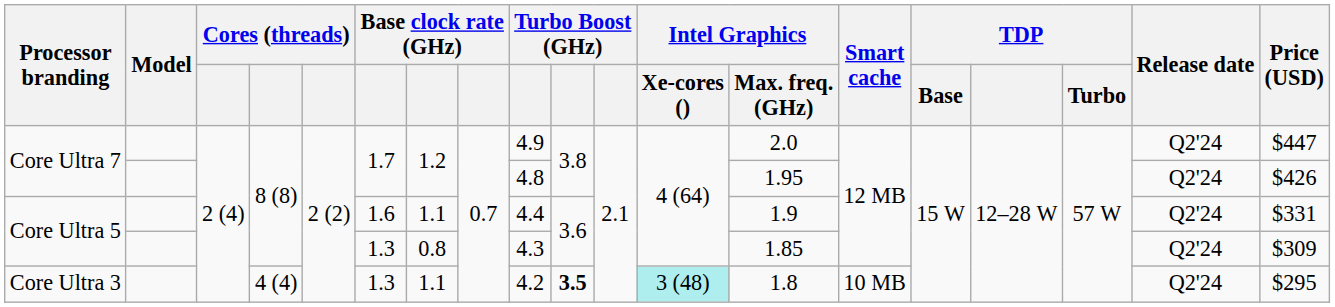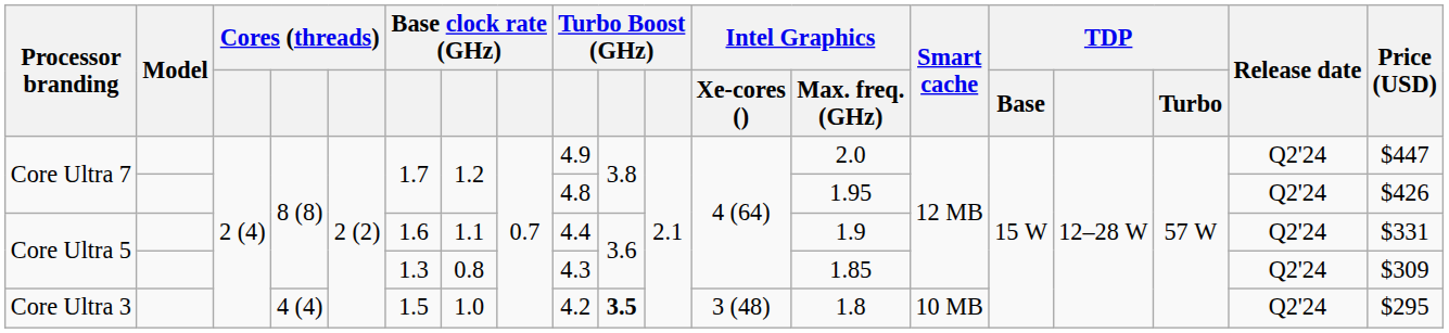 <table class="wikitable sortable" style="text-align:center;">
 <tr>
 <th rowspan="2">Processor<br>branding</th>
 <th rowspan="2">Model</th>
 <th colspan="3"><a href='#'>Cores</a> (<a href='#'>threads</a>)</th>
 <th colspan="3">Base <a href='#'>clock rate</a><br>(GHz)</th>
 <th colspan="3"><a href='#'>Turbo Boost</a><br>(GHz)</th>
 <th colspan="2"><a href='#'>Intel Graphics</a></th>
 <th rowspan="2"><a href='#'>Smart</a><br><a href='#'>cache</a></th>
 <th colspan="3"><a href='#'>TDP</a></th>
 <th rowspan="2">Release date</th>
 <th rowspan="2">Price<br>(USD)</th>
 </tr>
 <tr>
 <th></th>
 <th></th>
 <th></th>
 <th></th>
 <th></th>
 <th></th>
 <th></th>
 <th></th>
 <th></th>
 <th>Xe-cores<br>()</th>
 <th>Max. freq.<br>(GHz)</th>
 <th>Base</th>
 <th></th>
 <th>Turbo</th>
 </tr>
 <tr>
 <td rowspan="2">Core Ultra 7</td>
 <td></td>
 <td rowspan="5">2 (4)</td>
 <td rowspan="4">8 (8)</td>
 <td rowspan="5">2 (2)</td>
 <td rowspan="2">1.7</td>
 <td rowspan="2">1.2</td>
 <td rowspan="5">0.7</td>
 <td>4.9</td>
 <td rowspan="2">3.8</td>
 <td rowspan="5">2.1</td>
 <td rowspan="4">4 (64)</td>
 <td>2.0</td>
 <td rowspan="4">12 MB</td>
 <td rowspan="5">15 W</td>
 <td rowspan="5">12–28 W</td>
 <td rowspan="5">57 W</td>
 <td>Q2'24</td>
 <td>$447</td>
 </tr>
 <tr>
 <td></td>
 <td>4.8</td>
 <td>1.95</td>
 <td>Q2'24</td>
 <td>$426</td>
 </tr>
 <tr>
 <td rowspan="2">Core Ultra 5</td>
 <td></td>
 <td>1.6</td>
 <td>1.1</td>
 <td>4.4</td>
 <td rowspan="2">3.6</td>
 <td>1.9</td>
 <td>Q2'24</td>
 <td>$331</td>
 </tr>
 <tr>
 <td></td>
 <td>1.3</td>
 <td>0.8</td>
 <td>4.3</td>
 <td>1.85</td>
 <td>Q2'24</td>
 <td>$309</td>
 </tr>
 <tr>
 <td>Core Ultra 3</td>
 <td></td>
 <td>4 (4)</td>
-<td>1.3</td>
-<td>1.1</td>
+<td>1.5</td>
+<td>1.0</td>
 <td>4.2</td>
 <td><strong>3.5</strong></td>
-<td style="background: paleturquoise;">3 (48)</td>
+<td>3 (48)</td>
 <td>1.8</td>
 <td>10 MB</td>
 <td>Q2'24</td>
 <td>$295</td>
 </tr>
 </table>
